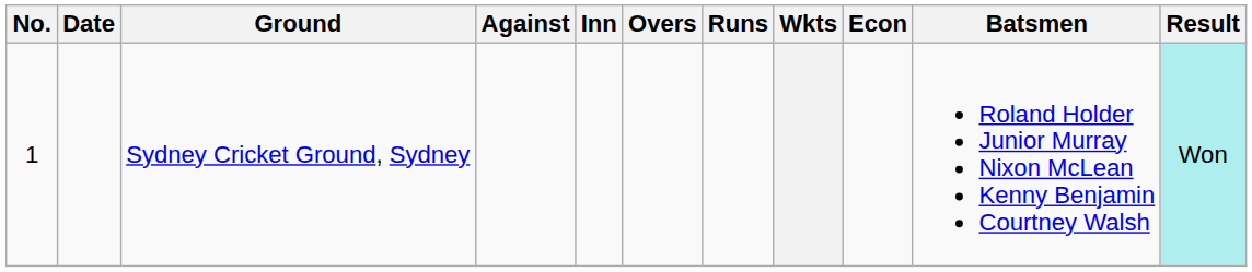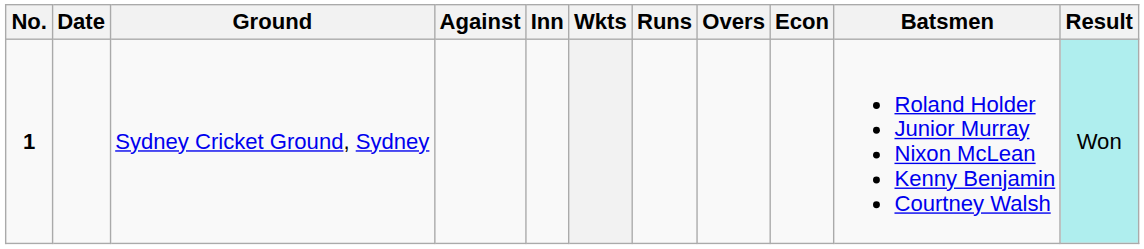 <table class="wikitable" style="margin: 1em auto 1em auto">
 <tr align=center>
 <th scope="col" class="unsortable">No.</th>
 <th scope="col">Date</th>
 <th scope="col">Ground</th>
 <th scope="col">Against</th>
 <th scope="col">Inn</th>
+<th scope="col">Wkts</th>
+<th scope="col">Runs</th>
 <th scope="col">Overs</th>
-<th scope="col">Runs</th>
-<th scope="col">Wkts</th>
 <th scope="col">Econ</th>
 <th scope="col" class="unsortable">Batsmen</th>
 <th scope="col">Result</th>
 </tr>
 <tr align=center>
-<td>1</td>
+<td><strong>1</strong></td>
 <td> </td>
 <td><a href='#'>Sydney Cricket Ground</a>, <a href='#'>Sydney</a></td>
 <td></td>
 <td></td>
+<th scope="row"></th>
 <td></td>
 <td></td>
-<th scope="row"></th>
 <td></td>
 <td align=left><br><ul><li><a href='#'>Roland Holder</a></li><li><a href='#'>Junior Murray</a></li><li><a href='#'>Nixon McLean</a></li><li><a href='#'>Kenny Benjamin</a></li><li><a href='#'>Courtney Walsh</a></li></ul></td>
 <td style="background: paleturquoise;">Won</td>
 </tr>
 </table>
